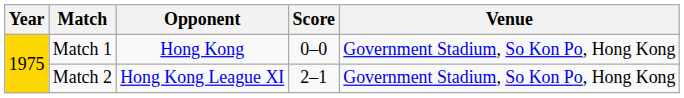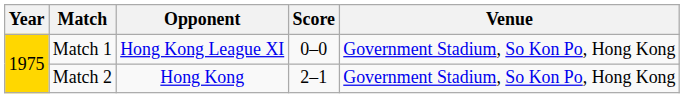 <table class="wikitable" style="font-size: 90%; text-align:left">
 <tr>
 <th>Year</th>
 <th>Match</th>
 <th>Opponent</th>
 <th>Score</th>
 <th>Venue</th>
 </tr>
 <tr>
 <td bgcolor=gold rowspan=2>1975</td>
 <td>Match 1</td>
-<td align=center> <a href='#'>Hong Kong</a></td>
+<td align=center> <a href='#'>Hong Kong League XI</a></td>
 <td align=center>0–0</td>
 <td><a href='#'>Government Stadium</a>, <a href='#'>So Kon Po</a>, Hong Kong</td>
 </tr>
 <tr>
 <td>Match 2</td>
-<td align=center> <a href='#'>Hong Kong League XI</a></td>
+<td align=center> <a href='#'>Hong Kong</a></td>
 <td align=center>2–1</td>
 <td><a href='#'>Government Stadium</a>, <a href='#'>So Kon Po</a>, Hong Kong</td>
 </tr>
 </table>
